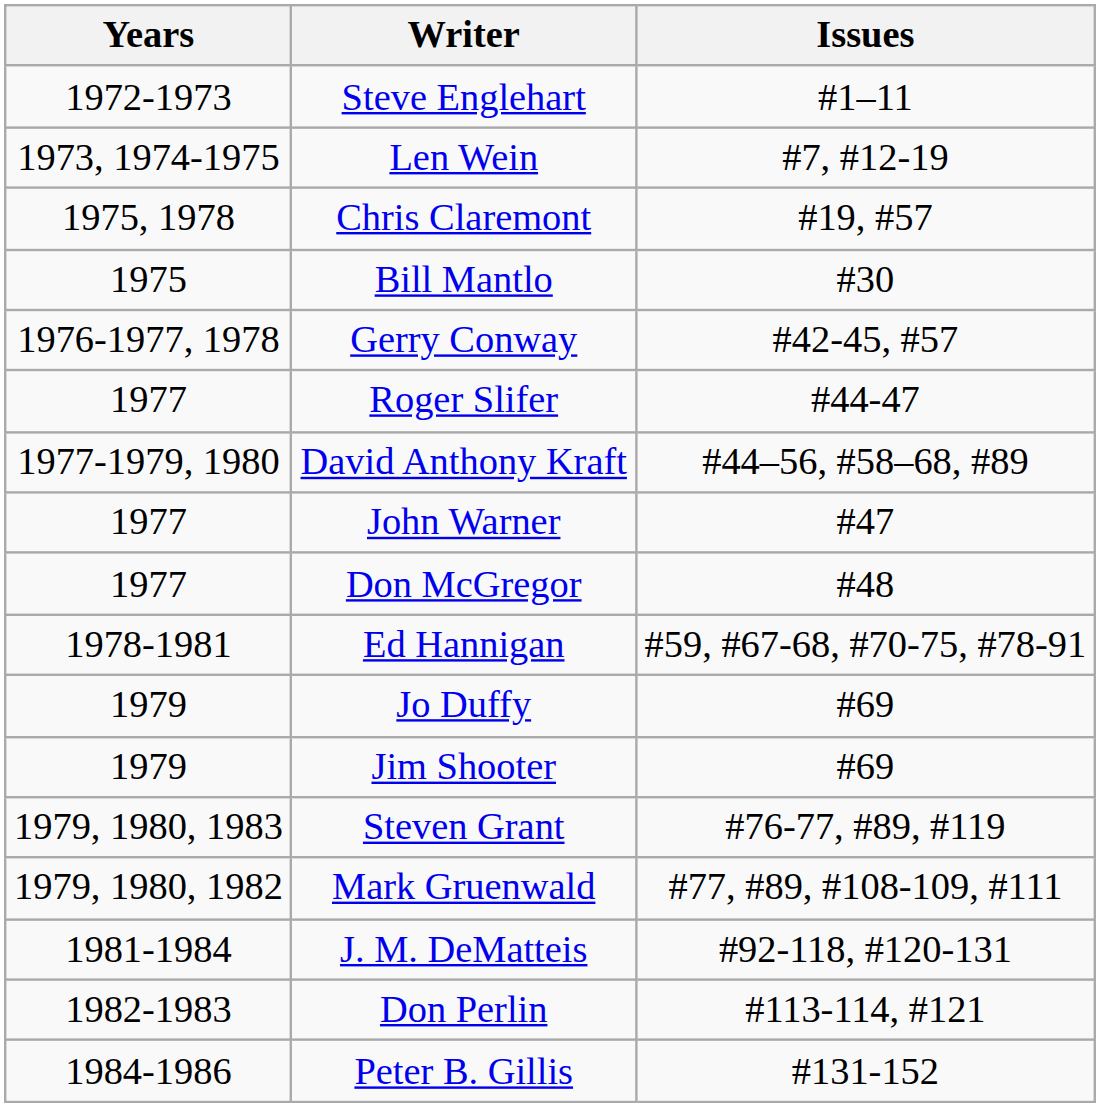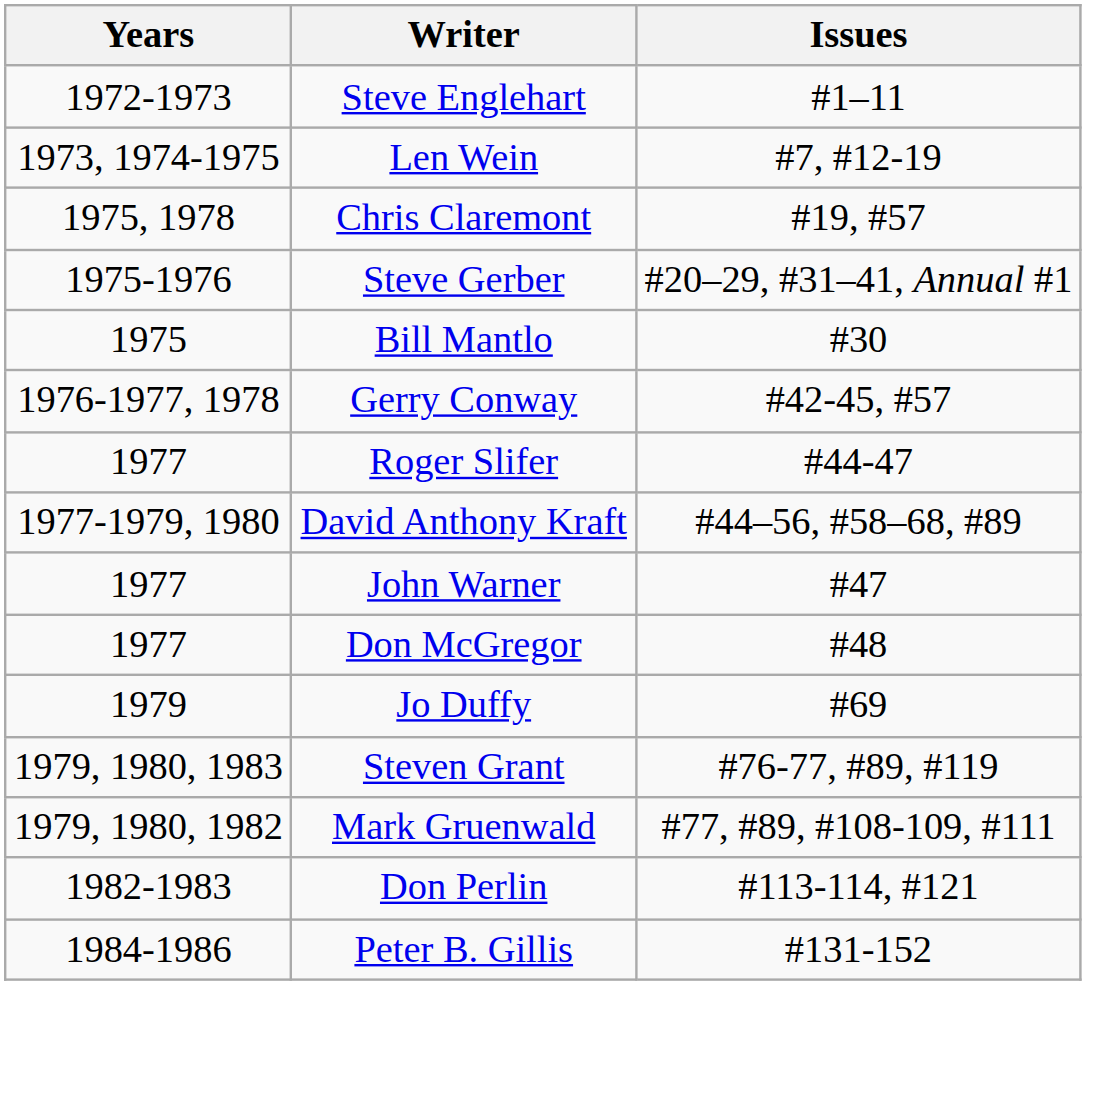 <table class="wikitable">
 <tr>
 <th>Years</th>
 <th>Writer</th>
 <th>Issues</th>
 </tr>
 <tr>
 <td align="center">1972-1973</td>
 <td align="center"><a href='#'>Steve Englehart</a></td>
 <td align="center">#1–11</td>
 </tr>
 <tr>
 <td align="center">1973, 1974-1975</td>
 <td align="center"><a href='#'>Len Wein</a></td>
 <td align="center">#7, #12-19</td>
 </tr>
 <tr>
 <td align="center">1975, 1978</td>
 <td align="center"><a href='#'>Chris Claremont</a></td>
 <td align="center">#19, #57</td>
+</tr>
+<tr>
+<td align="center">1975-1976</td>
+<td align="center"><a href='#'>Steve Gerber</a></td>
+<td align="center">#20–29, #31–41, <em>Annual</em> #1</td>
 </tr>
 <tr>
 <td align="center">1975</td>
 <td align="center"><a href='#'>Bill Mantlo</a></td>
 <td align="center">#30</td>
 </tr>
 <tr>
 <td align="center">1976-1977, 1978</td>
 <td align="center"><a href='#'>Gerry Conway</a></td>
 <td align="center">#42-45, #57</td>
 </tr>
 <tr>
 <td align="center">1977</td>
 <td align="center"><a href='#'>Roger Slifer</a></td>
 <td align="center">#44-47</td>
 </tr>
 <tr>
 <td align="center">1977-1979, 1980</td>
 <td align="center"><a href='#'>David Anthony Kraft</a></td>
 <td align="center">#44–56, #58–68, #89</td>
 </tr>
 <tr>
 <td align="center">1977</td>
 <td align="center"><a href='#'>John Warner</a></td>
 <td align="center">#47</td>
 </tr>
 <tr>
 <td align="center">1977</td>
 <td align="center"><a href='#'>Don McGregor</a></td>
 <td align="center">#48</td>
 </tr>
 <tr>
-<td align="center">1978-1981</td>
-<td align="center"><a href='#'>Ed Hannigan</a></td>
-<td align="center">#59, #67-68, #70-75, #78-91</td>
-</tr>
-<tr>
 <td align="center">1979</td>
 <td align="center"><a href='#'>Jo Duffy</a></td>
-<td align="center">#69</td>
-</tr>
-<tr>
-<td align="center">1979</td>
-<td align="center"><a href='#'>Jim Shooter</a></td>
 <td align="center">#69</td>
 </tr>
 <tr>
 <td align="center">1979, 1980, 1983</td>
 <td align="center"><a href='#'>Steven Grant</a></td>
 <td align="center">#76-77, #89, #119</td>
 </tr>
 <tr>
 <td align="center">1979, 1980, 1982</td>
 <td align="center"><a href='#'>Mark Gruenwald</a></td>
 <td align="center">#77, #89, #108-109, #111</td>
 </tr>
 <tr>
-<td align="center">1981-1984</td>
-<td align="center"><a href='#'>J. M. DeMatteis</a></td>
-<td align="center">#92-118, #120-131</td>
-</tr>
-<tr>
 <td align="center">1982-1983</td>
 <td align="center"><a href='#'>Don Perlin</a></td>
 <td align="center">#113-114, #121</td>
 </tr>
 <tr>
 <td align="center">1984-1986</td>
 <td align="center"><a href='#'>Peter B. Gillis</a></td>
 <td align="center">#131-152</td>
 </tr>
 </table>
